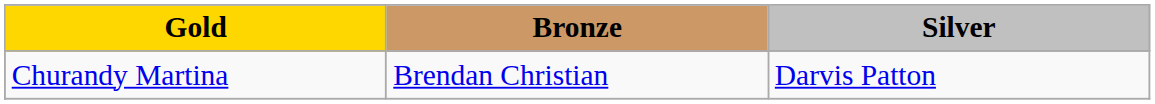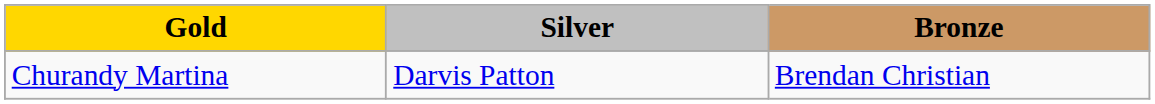 <table class="wikitable" style="text-align:left">
 <tr align="center">
 <td width=200 bgcolor=gold><strong>Gold</strong></td>
+<td width=200 bgcolor=silver><strong>Silver</strong></td>
 <td width=200 bgcolor=CC9966><strong>Bronze</strong></td>
-<td width=200 bgcolor=silver><strong>Silver</strong></td>
 </tr>
 <tr>
 <td><a href='#'>Churandy Martina</a><br><em></em></td>
+<td><a href='#'>Darvis Patton</a><br><em></em></td>
 <td><a href='#'>Brendan Christian</a><br><em></em></td>
-<td><a href='#'>Darvis Patton</a><br><em></em></td>
 </tr>
 </table>
